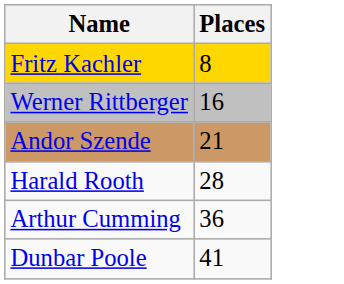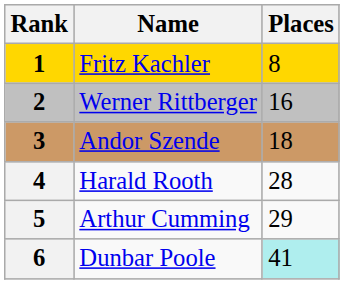 <table class="wikitable">
 <tr>
+<th>Rank</th>
 <th>Name</th>
 <th>Places</th>
 </tr>
 <tr bgcolor=gold>
+<td align=center><strong>1</strong></td>
 <td> <a href='#'>Fritz Kachler</a></td>
 <td>8</td>
 </tr>
 <tr bgcolor=silver>
+<td align=center><strong>2</strong></td>
 <td> <a href='#'>Werner Rittberger</a></td>
 <td>16</td>
 </tr>
 <tr bgcolor=cc9966>
+<td align=center><strong>3</strong></td>
 <td> <a href='#'>Andor Szende</a></td>
-<td>21</td>
+<td>18</td>
 </tr>
 <tr>
+<th>4</th>
 <td> <a href='#'>Harald Rooth</a></td>
 <td>28</td>
 </tr>
 <tr>
+<th>5</th>
 <td> <a href='#'>Arthur Cumming</a></td>
-<td>36</td>
+<td>29</td>
 </tr>
 <tr>
+<th>6</th>
 <td> <a href='#'>Dunbar Poole</a></td>
-<td>41</td>
+<td style="background: paleturquoise;">41</td>
 </tr>
 </table>
